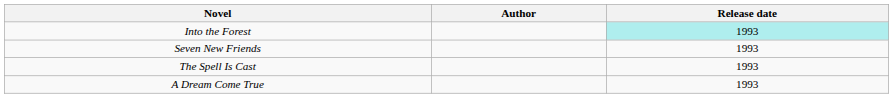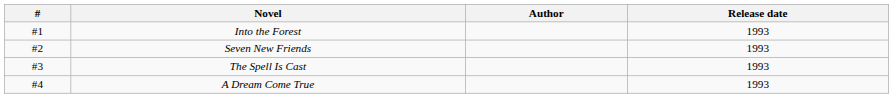 <table class="wikitable sortable" width="100%" border="1" style="font-size: 100%; text-align:center">
 <tr>
+<th>#</th>
 <th>Novel</th>
 <th>Author</th>
 <th>Release date</th>
 </tr>
 <tr>
+<td>#1</td>
 <td><em>Into the Forest</em></td>
 <td></td>
-<td style="background: paleturquoise;">1993</td>
+<td>1993</td>
 </tr>
 <tr>
+<td>#2</td>
 <td><em>Seven New Friends</em></td>
 <td></td>
 <td>1993</td>
 </tr>
 <tr>
+<td>#3</td>
 <td><em>The Spell Is Cast</em></td>
 <td></td>
 <td>1993</td>
 </tr>
 <tr>
+<td>#4</td>
 <td><em>A Dream Come True</em></td>
 <td></td>
 <td>1993</td>
 </tr>
 </table>
